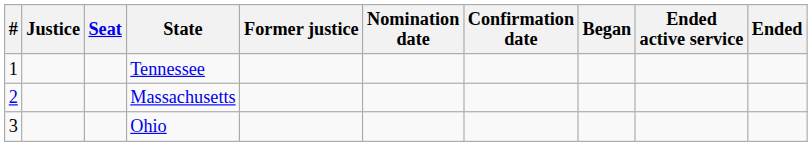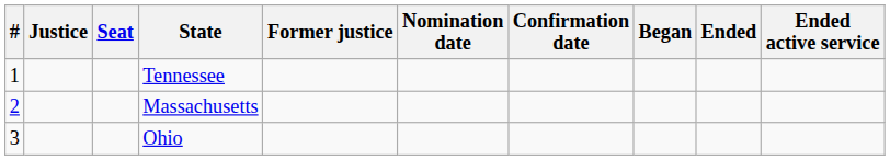 <table class="sortable wikitable">
 <tr bgcolor="#ececec">
 <th>#</th>
 <th>Justice</th>
 <th><a href='#'>Seat</a></th>
 <th>State</th>
 <th>Former justice</th>
 <th>Nomination<br>date</th>
 <th>Confirmation<br>date</th>
 <th>Began<br></th>
+<th>Ended<br></th>
 <th>Ended<br>active service</th>
-<th>Ended<br></th>
 </tr>
 <tr>
 <td>1</td>
 <td></td>
 <td align="center"></td>
 <td><a href='#'>Tennessee</a></td>
 <td></td>
 <td></td>
 <td></td>
 <td></td>
 <td></td>
 <td></td>
 </tr>
 <tr>
 <td><a href='#'>2</a></td>
 <td></td>
 <td align="center"></td>
 <td><a href='#'>Massachusetts</a></td>
 <td></td>
 <td></td>
 <td></td>
 <td></td>
 <td></td>
 <td></td>
 </tr>
 <tr>
 <td>3</td>
 <td></td>
 <td align="center"></td>
 <td><a href='#'>Ohio</a></td>
 <td></td>
 <td></td>
 <td></td>
 <td></td>
+<td align="center"></td>
 <td></td>
-<td align="center"></td>
 </tr>
 </table>
